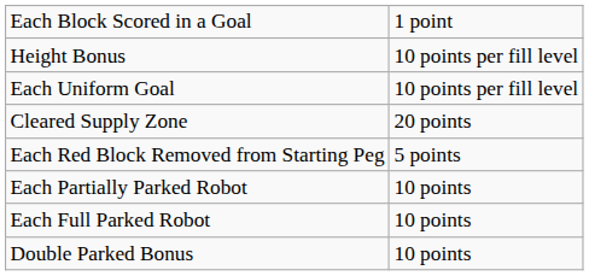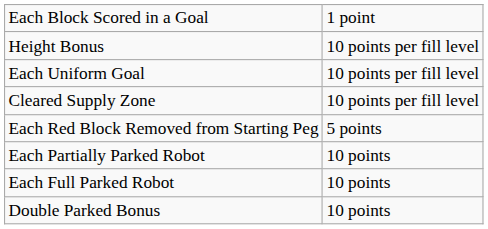 <table class="wikitable">
 <tr>
 <td>Each Block Scored in a Goal</td>
 <td>1 point</td>
 </tr>
 <tr>
 <td>Height Bonus</td>
 <td>10 points per fill level</td>
 </tr>
 <tr>
 <td>Each Uniform Goal</td>
 <td>10 points per fill level</td>
 </tr>
 <tr>
 <td>Cleared Supply Zone</td>
-<td>20 points</td>
+<td>10 points per fill level</td>
 </tr>
 <tr>
 <td>Each Red Block Removed from Starting Peg</td>
 <td>5 points</td>
 </tr>
 <tr>
 <td>Each Partially Parked Robot</td>
 <td>10 points</td>
 </tr>
 <tr>
 <td>Each Full Parked Robot</td>
 <td>10 points</td>
 </tr>
 <tr>
 <td>Double Parked Bonus</td>
 <td>10 points</td>
 </tr>
 </table>
